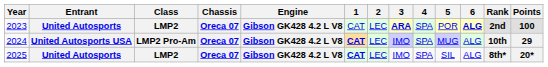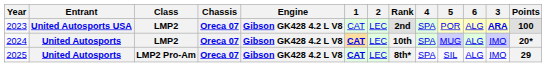 <table class="wikitable" style="text-align:center; font-size:85%">
 <tr>
 <th>Year</th>
 <th>Entrant</th>
 <th>Class</th>
 <th>Chassis</th>
 <th>Engine</th>
 <th>1</th>
 <th>2</th>
-<th>3</th>
+<th>Rank</th>
 <th>4</th>
 <th>5</th>
 <th>6</th>
-<th>Rank</th>
+<th>3</th>
 <th>Points</th>
 </tr>
 <tr>
 <td><a href='#'>2023</a></td>
-<th><a href='#'>United Autosports</a></th>
+<th nowrap><a href='#'>United Autosports USA</a></th>
 <th>LMP2</th>
 <th nowrap><a href='#'>Oreca 07</a></th>
 <th nowrap><a href='#'>Gibson</a> GK428 4.2 L V8</th>
 <td style="background:#DFFFDF;"><a href='#'>CAT</a><br></td>
 <td style="background:#DFFFDF;"><a href='#'>LEC</a><br></td>
-<td style="background:#FFFFBF;"><strong><a href='#'>ARA</a></strong><br></td>
+<th style="background:#DFDFDF;">2nd</th>
 <td style="background:#DFFFDF;"><a href='#'>SPA</a><br></td>
 <td style="background:#FFFFBF;"><a href='#'>POR</a><br></td>
-<td style="background:#FFFFBF;"><strong><a href='#'>ALG</a><br></strong></td>
-<th style="background:#DFDFDF;">2nd</th>
+<td style="background:#FFFFBF;"><a href='#'>ALG</a><br></td>
+<td style="background:#FFFFBF;"><strong><a href='#'>ARA</a></strong><br></td>
 <th style="background:#DFDFDF;">100</th>
 </tr>
 <tr>
 <td><a href='#'>2024</a></td>
-<th nowrap><a href='#'>United Autosports USA</a></th>
-<th>LMP2 Pro-Am</th>
+<th><a href='#'>United Autosports</a></th>
+<th>LMP2</th>
 <th><a href='#'>Oreca 07</a></th>
 <th><a href='#'>Gibson</a> GK428 4.2 L V8</th>
 <td style="background:#FFDF9F;"><strong><a href='#'>CAT</a></strong><br></td>
 <td style="background:#DFFFDF;"><a href='#'>LEC</a><br></td>
-<td style="background:#CFCFFF;"><a href='#'>IMO</a><br></td>
+<th>10th</th>
 <td style="background:#DFFFDF;"><a href='#'>SPA</a><br></td>
 <td style="background:#CFCFFF;"><a href='#'>MUG</a><br></td>
 <td style="background:#DFFFDF;"><a href='#'>ALG</a><br></td>
-<th>10th</th>
-<th>29</th>
+<td style="background:#CFCFFF;"><a href='#'>IMO</a><br></td>
+<th>20*</th>
 </tr>
 <tr>
 <td><a href='#'>2025</a></td>
 <th><a href='#'>United Autosports</a></th>
-<th>LMP2</th>
+<th>LMP2 Pro-Am</th>
 <th><a href='#'>Oreca 07</a></th>
 <th><a href='#'>Gibson</a> GK428 4.2 L V8</th>
 <td style="background:#DFFFDF;"><strong><a href='#'>CAT</a><br></strong></td>
 <td style="background:#DFFFDF;"><a href='#'>LEC</a><br></td>
-<td style="background:#;"><a href='#'>IMO</a><br></td>
+<th>8th*</th>
 <td style="background:#;"><a href='#'>SPA</a><br></td>
 <td style="background:#;"><a href='#'>SIL</a><br></td>
 <td style="background:#;"><a href='#'>ALG</a><br></td>
-<th>8th*</th>
-<th>20*</th>
+<td style="background:#;"><a href='#'>IMO</a><br></td>
+<th>29</th>
 </tr>
 </table>
